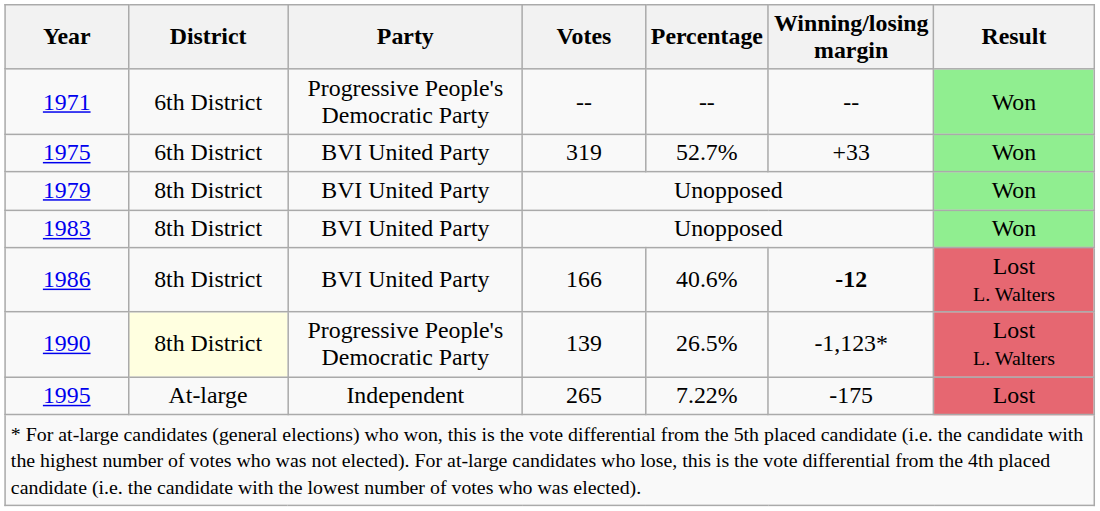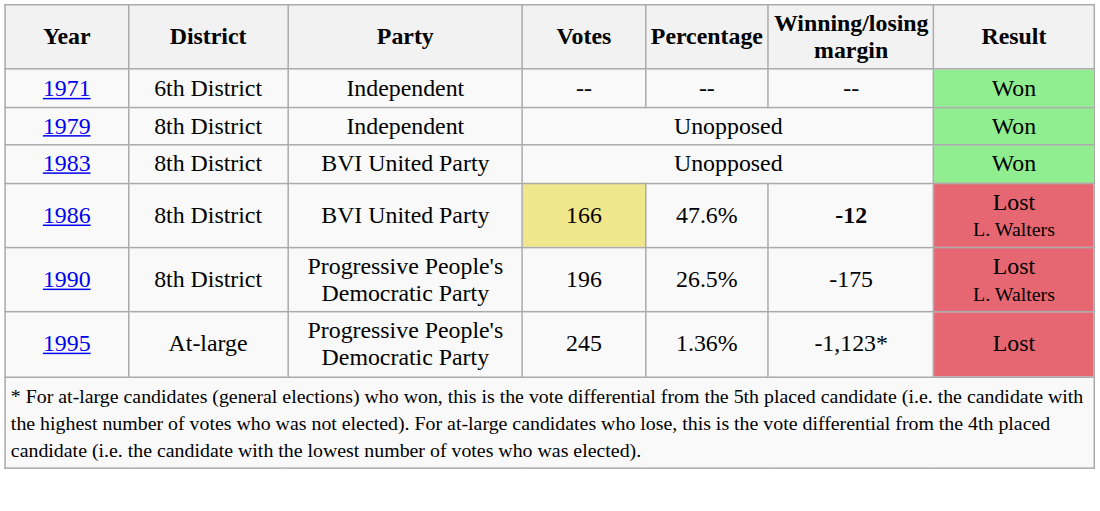 <table class="wikitable" style="margin: 1em auto 1em auto">
 <tr>
 <th align="center" width="75">Year</th>
 <th align="center" width="100">District</th>
 <th align="center" width="150">Party</th>
 <th align="center" width="75">Votes</th>
 <th align="center" width="75">Percentage</th>
 <th align="center" width="75">Winning/losing margin</th>
 <th align="center" width="100">Result</th>
 </tr>
 <tr>
 <td align="center"><a href='#'>1971</a></td>
 <td align="center">6th District</td>
-<td align="center">Progressive People's Democratic Party</td>
+<td align="center">Independent</td>
 <td align="center">--</td>
 <td align="center">--</td>
 <td align="center">--</td>
 <td align="center" style="background: #90EE90;">Won</td>
 </tr>
 <tr>
-<td align="center"><a href='#'>1975</a></td>
-<td align="center">6th District</td>
-<td align="center">BVI United Party</td>
-<td align="center">319</td>
-<td align="center">52.7%</td>
-<td align="center">+33</td>
-<td align="center" style="background: #90EE90;">Won</td>
-</tr>
-<tr>
 <td align="center"><a href='#'>1979</a></td>
 <td align="center">8th District</td>
-<td align="center">BVI United Party</td>
+<td align="center">Independent</td>
 <td colspan="3" align="center">Unopposed</td>
 <td align="center" style="background: #90EE90;">Won</td>
 </tr>
 <tr>
 <td align="center"><a href='#'>1983</a></td>
 <td align="center">8th District</td>
 <td align="center">BVI United Party</td>
 <td colspan="3" align="center">Unopposed</td>
 <td align="center" style="background: #90EE90;">Won</td>
 </tr>
 <tr>
 <td align="center"><a href='#'>1986</a></td>
 <td align="center">8th District</td>
 <td align="center">BVI United Party</td>
-<td align="center">166</td>
-<td align="center">40.6%</td>
+<td align="center" style="background: khaki;">166</td>
+<td align="center">47.6%</td>
 <td align="center"><strong>-12</strong></td>
 <td align="center" style="background: #E66771;">Lost<br><small>L. Walters</small></td>
 </tr>
 <tr>
 <td align="center"><a href='#'>1990</a></td>
-<td align="center" style="background: lightyellow;">8th District</td>
+<td align="center">8th District</td>
 <td align="center">Progressive People's Democratic Party</td>
-<td align="center">139</td>
+<td align="center">196</td>
 <td align="center">26.5%</td>
-<td align="center">-1,123*</td>
+<td align="center">-175</td>
 <td align="center" style="background: #E66771;">Lost<br><small>L. Walters</small></td>
 </tr>
 <tr>
 <td align="center"><a href='#'>1995</a></td>
 <td align="center">At-large</td>
-<td align="center">Independent</td>
-<td align="center">265</td>
-<td align="center">7.22%</td>
-<td align="center">-175</td>
+<td align="center">Progressive People's Democratic Party</td>
+<td align="center">245</td>
+<td align="center">1.36%</td>
+<td align="center">-1,123*</td>
 <td align="center" style="background: #E66771;">Lost</td>
 </tr>
 <tr>
 <td colspan=7><small>* For at-large candidates (general elections) who won, this is the vote differential from the 5th placed candidate (i.e. the candidate with the highest number of votes who was not elected). For at-large candidates who lose, this is the vote differential from the 4th placed candidate (i.e. the candidate with the lowest number of votes who was elected).</small></td>
 </tr>
 </table>
